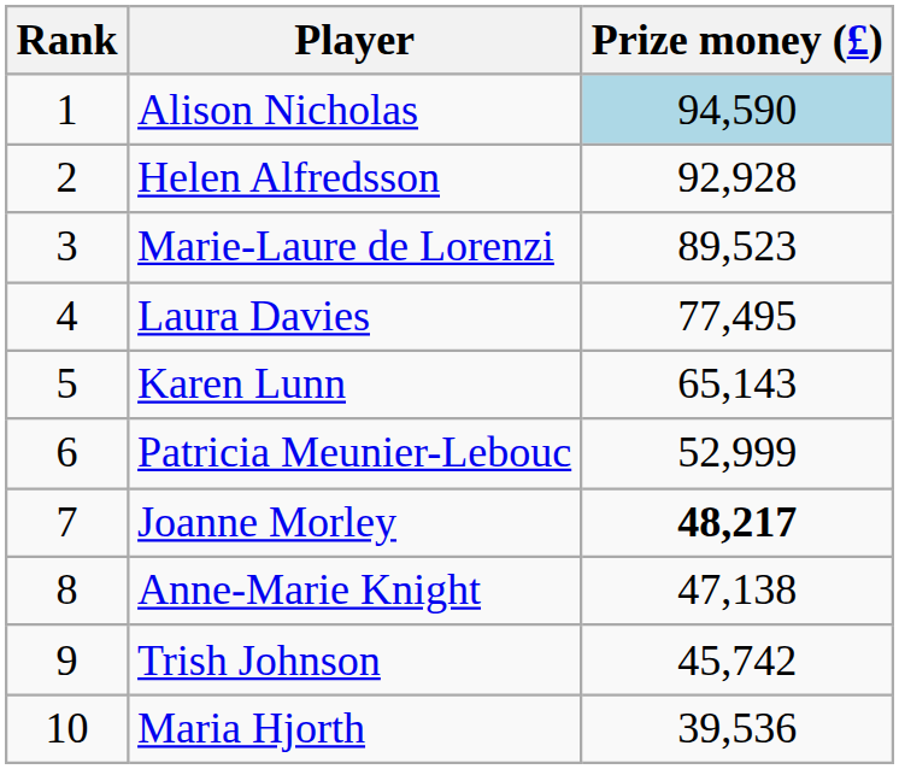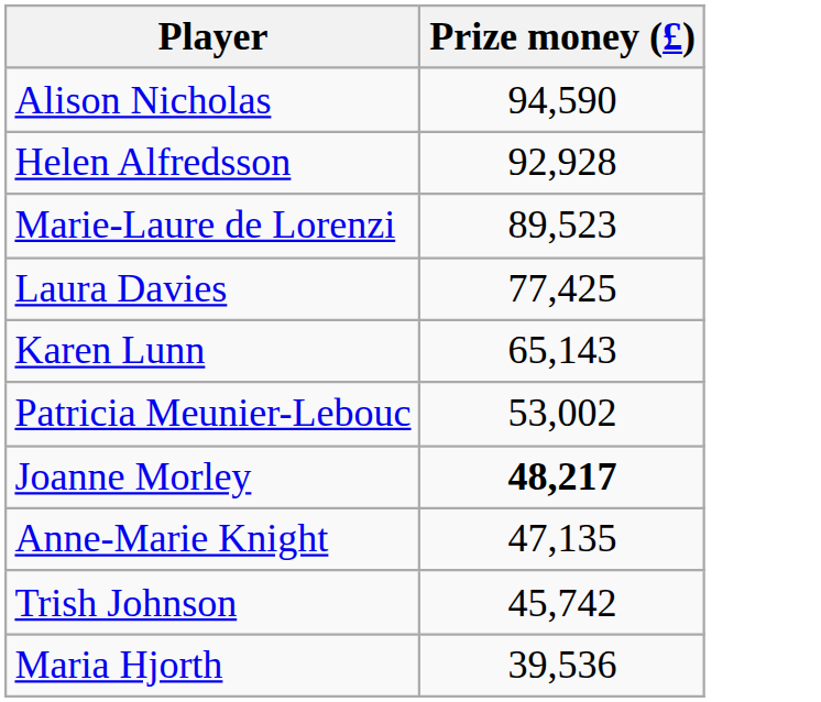 <table class="wikitable">
 <tr>
-<th>Rank</th>
 <th>Player</th>
 <th>Prize money (<a href='#'>£</a>)</th>
 </tr>
 <tr>
-<td align=center>1</td>
 <td> <a href='#'>Alison Nicholas</a></td>
-<td align=center style="background: lightblue;">94,590</td>
+<td align=center>94,590</td>
 </tr>
 <tr>
-<td align=center>2</td>
 <td> <a href='#'>Helen Alfredsson</a></td>
 <td align=center>92,928</td>
 </tr>
 <tr>
-<td align=center>3</td>
 <td> <a href='#'>Marie-Laure de Lorenzi</a></td>
 <td align=center>89,523</td>
 </tr>
 <tr>
-<td align=center>4</td>
 <td> <a href='#'>Laura Davies</a></td>
-<td align=center>77,495</td>
+<td align=center>77,425</td>
 </tr>
 <tr>
-<td align=center>5</td>
 <td> <a href='#'>Karen Lunn</a></td>
 <td align=center>65,143</td>
 </tr>
 <tr>
-<td align=center>6</td>
 <td> <a href='#'>Patricia Meunier-Lebouc</a></td>
-<td align=center>52,999</td>
+<td align=center>53,002</td>
 </tr>
 <tr>
-<td align=center>7</td>
 <td> <a href='#'>Joanne Morley</a></td>
 <td align=center><strong>48,217</strong></td>
 </tr>
 <tr>
-<td align=center>8</td>
 <td> <a href='#'>Anne-Marie Knight</a></td>
-<td align=center>47,138</td>
+<td align=center>47,135</td>
 </tr>
 <tr>
-<td align=center>9</td>
 <td> <a href='#'>Trish Johnson</a></td>
 <td align=center>45,742</td>
 </tr>
 <tr>
-<td align=center>10</td>
 <td> <a href='#'>Maria Hjorth</a></td>
 <td align=center>39,536</td>
 </tr>
 </table>
